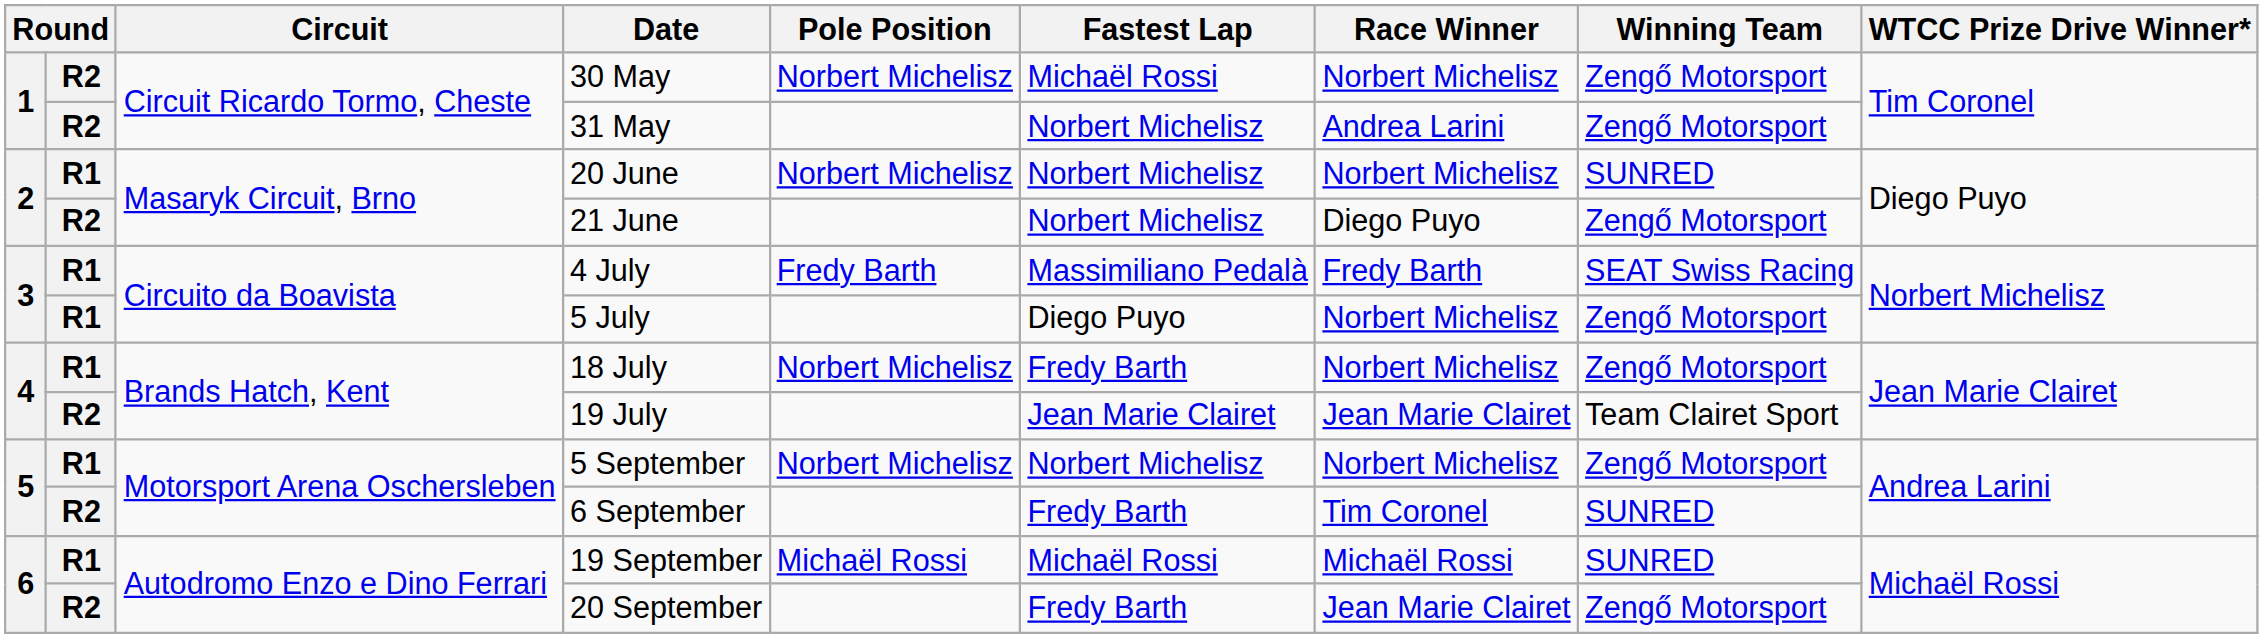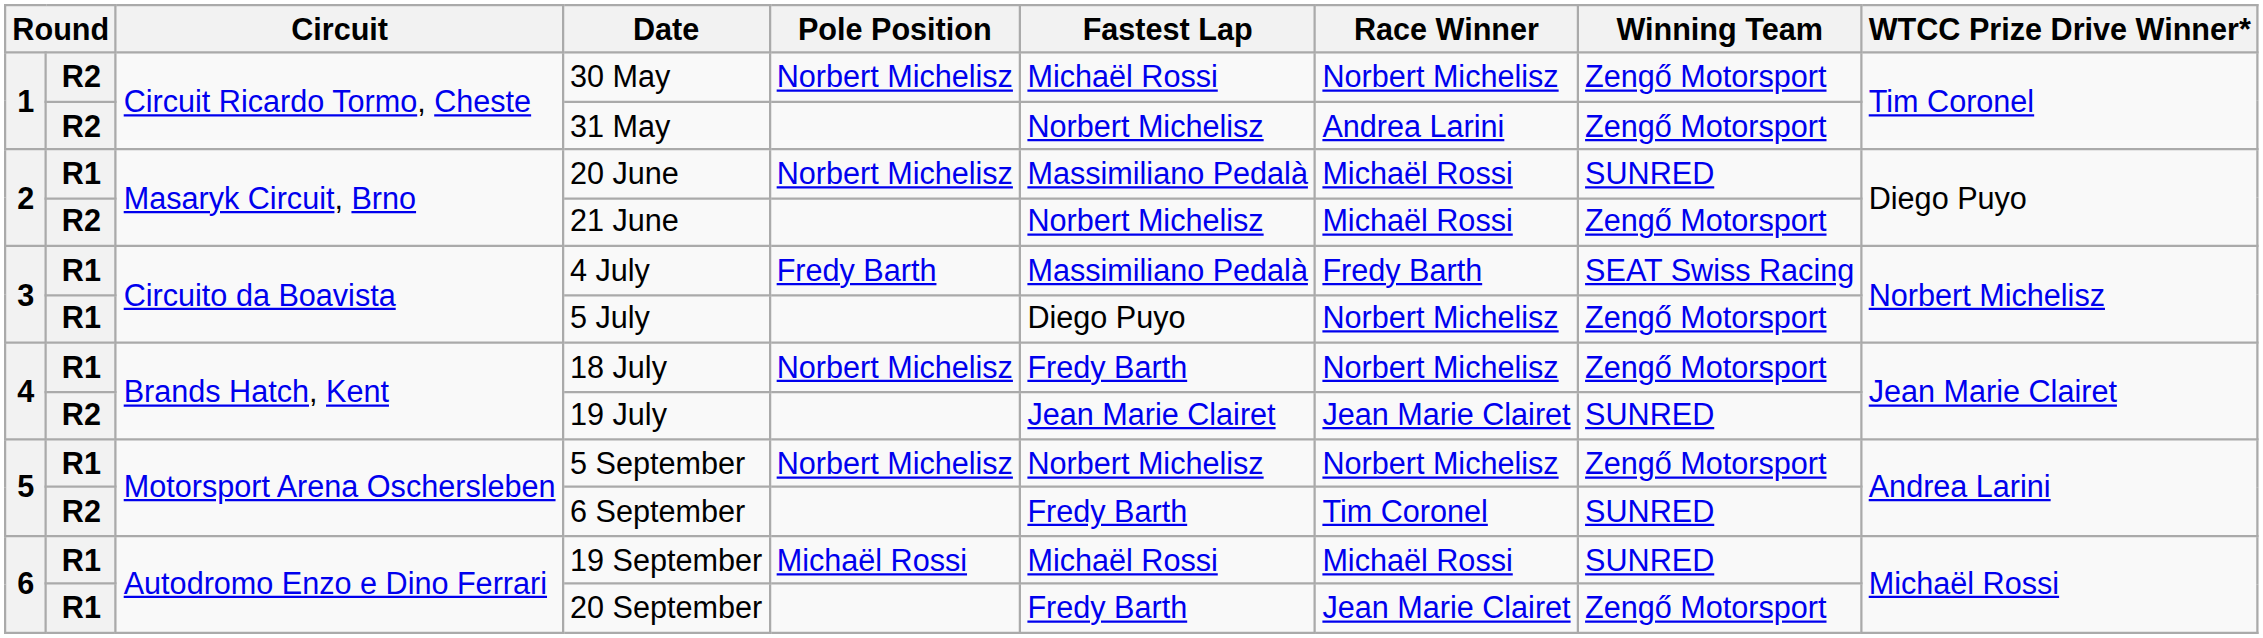 <table class="wikitable" style="font-size: 85%;">
 <tr>
 <th colspan=2>Round</th>
 <th>Circuit</th>
 <th>Date</th>
 <th>Pole Position</th>
 <th>Fastest Lap</th>
 <th>Race Winner</th>
 <th>Winning Team</th>
 <th>WTCC Prize Drive Winner*</th>
 </tr>
 <tr>
 <th rowspan=2>1</th>
 <th>R2</th>
 <td rowspan=2> <a href='#'>Circuit Ricardo Tormo</a>, <a href='#'>Cheste</a></td>
 <td>30 May</td>
 <td> <a href='#'>Norbert Michelisz</a></td>
 <td> <a href='#'>Michaël Rossi</a></td>
 <td> <a href='#'>Norbert Michelisz</a></td>
 <td> <a href='#'>Zengő Motorsport</a></td>
 <td rowspan=2> <a href='#'>Tim Coronel</a></td>
 </tr>
 <tr>
 <th>R2</th>
 <td>31 May</td>
 <td></td>
 <td> <a href='#'>Norbert Michelisz</a></td>
 <td> <a href='#'>Andrea Larini</a></td>
 <td> <a href='#'>Zengő Motorsport</a></td>
 </tr>
 <tr>
 <th rowspan=2>2</th>
 <th>R1</th>
 <td rowspan=2> <a href='#'>Masaryk Circuit</a>, <a href='#'>Brno</a></td>
 <td>20 June</td>
 <td> <a href='#'>Norbert Michelisz</a></td>
-<td> <a href='#'>Norbert Michelisz</a></td>
-<td> <a href='#'>Norbert Michelisz</a></td>
+<td> <a href='#'>Massimiliano Pedalà</a></td>
+<td> <a href='#'>Michaël Rossi</a></td>
 <td> <a href='#'>SUNRED</a></td>
 <td rowspan=2> Diego Puyo</td>
 </tr>
 <tr>
 <th>R2</th>
 <td>21 June</td>
 <td></td>
 <td> <a href='#'>Norbert Michelisz</a></td>
-<td> Diego Puyo</td>
+<td> <a href='#'>Michaël Rossi</a></td>
 <td> <a href='#'>Zengő Motorsport</a></td>
 </tr>
 <tr>
 <th rowspan=2>3</th>
 <th>R1</th>
 <td rowspan=2> <a href='#'>Circuito da Boavista</a></td>
 <td>4 July</td>
 <td> <a href='#'>Fredy Barth</a></td>
 <td> <a href='#'>Massimiliano Pedalà</a></td>
 <td> <a href='#'>Fredy Barth</a></td>
 <td> <a href='#'>SEAT Swiss Racing</a></td>
 <td rowspan=2> <a href='#'>Norbert Michelisz</a></td>
 </tr>
 <tr>
 <th>R1</th>
 <td>5 July</td>
 <td></td>
 <td> Diego Puyo</td>
 <td> <a href='#'>Norbert Michelisz</a></td>
 <td> <a href='#'>Zengő Motorsport</a></td>
 </tr>
 <tr>
 <th rowspan=2>4</th>
 <th>R1</th>
 <td rowspan=2> <a href='#'>Brands Hatch</a>, <a href='#'>Kent</a></td>
 <td>18 July</td>
 <td> <a href='#'>Norbert Michelisz</a></td>
 <td> <a href='#'>Fredy Barth</a></td>
 <td> <a href='#'>Norbert Michelisz</a></td>
 <td> <a href='#'>Zengő Motorsport</a></td>
 <td rowspan=2> <a href='#'>Jean Marie Clairet</a></td>
 </tr>
 <tr>
 <th>R2</th>
 <td>19 July</td>
 <td></td>
 <td> <a href='#'>Jean Marie Clairet</a></td>
 <td> <a href='#'>Jean Marie Clairet</a></td>
-<td> Team Clairet Sport</td>
+<td> <a href='#'>SUNRED</a></td>
 </tr>
 <tr>
 <th rowspan=2>5</th>
 <th>R1</th>
 <td rowspan=2> <a href='#'>Motorsport Arena Oschersleben</a></td>
 <td>5 September</td>
 <td> <a href='#'>Norbert Michelisz</a></td>
 <td> <a href='#'>Norbert Michelisz</a></td>
 <td> <a href='#'>Norbert Michelisz</a></td>
 <td> <a href='#'>Zengő Motorsport</a></td>
 <td rowspan=2> <a href='#'>Andrea Larini</a></td>
 </tr>
 <tr>
 <th>R2</th>
 <td>6 September</td>
 <td></td>
 <td> <a href='#'>Fredy Barth</a></td>
 <td> <a href='#'>Tim Coronel</a></td>
 <td> <a href='#'>SUNRED</a></td>
 </tr>
 <tr>
 <th rowspan=2>6</th>
 <th>R1</th>
 <td rowspan=2> <a href='#'>Autodromo Enzo e Dino Ferrari</a></td>
 <td>19 September</td>
 <td> <a href='#'>Michaël Rossi</a></td>
 <td> <a href='#'>Michaël Rossi</a></td>
 <td> <a href='#'>Michaël Rossi</a></td>
 <td> <a href='#'>SUNRED</a></td>
 <td rowspan=2> <a href='#'>Michaël Rossi</a></td>
 </tr>
 <tr>
-<th>R2</th>
+<th>R1</th>
 <td>20 September</td>
 <td></td>
 <td> <a href='#'>Fredy Barth</a></td>
 <td> <a href='#'>Jean Marie Clairet</a></td>
 <td> <a href='#'>Zengő Motorsport</a></td>
 </tr>
 </table>
